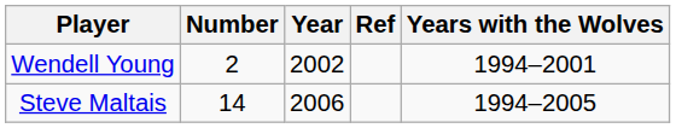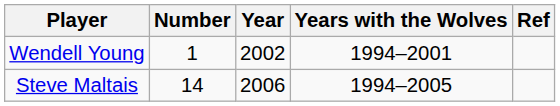 <table class="wikitable" style="text-align:center">
 <tr>
 <th scope="col">Player</th>
 <th scope="col">Number</th>
 <th scope="col">Year</th>
+<th scope="col">Years with the Wolves</th>
 <th scope="col">Ref</th>
-<th scope="col">Years with the Wolves</th>
 </tr>
 <tr>
 <td scope=row><a href='#'>Wendell Young</a></td>
-<td>2</td>
+<td>1</td>
 <td>2002</td>
+<td>1994–2001</td>
 <td></td>
-<td>1994–2001</td>
 </tr>
 <tr>
 <td scope=row><a href='#'>Steve Maltais</a></td>
 <td>14</td>
 <td>2006</td>
+<td>1994–2005</td>
 <td></td>
-<td>1994–2005</td>
 </tr>
 </table>
